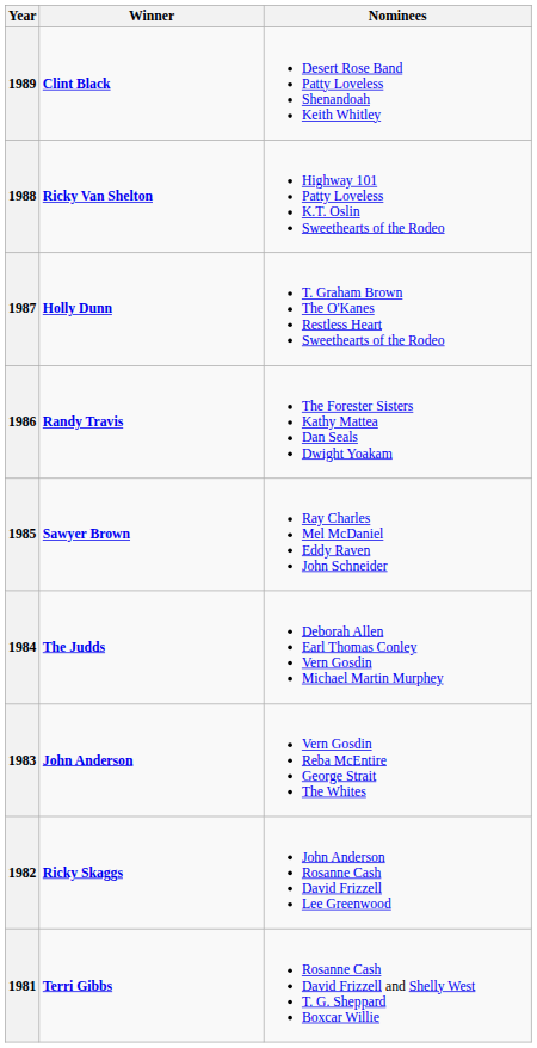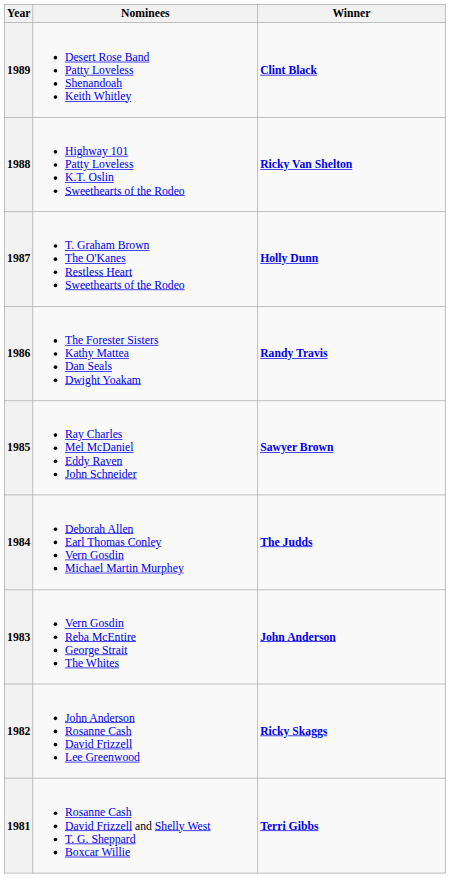 <table class="wikitable sortable">
 <tr>
 <th bgcolor="#efefef">Year</th>
+<th bgcolor="#efefef" width=300px class=unsortable>Nominees</th>
 <th bgcolor="#efefef" width=250px>Winner</th>
-<th bgcolor="#efefef" width=300px class=unsortable>Nominees</th>
 </tr>
 <tr>
 <th scope="row">1989</th>
+<td><br><ul><li><a href='#'>Desert Rose Band</a></li><li><a href='#'>Patty Loveless</a></li><li><a href='#'>Shenandoah</a></li><li><a href='#'>Keith Whitley</a></li></ul></td>
 <td> <strong><a href='#'>Clint Black</a></strong></td>
-<td><br><ul><li><a href='#'>Desert Rose Band</a></li><li><a href='#'>Patty Loveless</a></li><li><a href='#'>Shenandoah</a></li><li><a href='#'>Keith Whitley</a></li></ul></td>
 </tr>
 <tr>
 <th scope="row">1988</th>
+<td><br><ul><li><a href='#'>Highway 101</a></li><li><a href='#'>Patty Loveless</a></li><li><a href='#'>K.T. Oslin</a></li><li><a href='#'>Sweethearts of the Rodeo</a></li></ul></td>
 <td> <strong><a href='#'>Ricky Van Shelton</a></strong></td>
-<td><br><ul><li><a href='#'>Highway 101</a></li><li><a href='#'>Patty Loveless</a></li><li><a href='#'>K.T. Oslin</a></li><li><a href='#'>Sweethearts of the Rodeo</a></li></ul></td>
 </tr>
 <tr>
 <th scope="row">1987</th>
+<td><br><ul><li><a href='#'>T. Graham Brown</a></li><li><a href='#'>The O'Kanes</a></li><li><a href='#'>Restless Heart</a></li><li><a href='#'>Sweethearts of the Rodeo</a></li></ul></td>
 <td> <strong><a href='#'>Holly Dunn</a></strong></td>
-<td><br><ul><li><a href='#'>T. Graham Brown</a></li><li><a href='#'>The O'Kanes</a></li><li><a href='#'>Restless Heart</a></li><li><a href='#'>Sweethearts of the Rodeo</a></li></ul></td>
 </tr>
 <tr>
 <th scope="row">1986</th>
+<td><br><ul><li><a href='#'>The Forester Sisters</a></li><li><a href='#'>Kathy Mattea</a></li><li><a href='#'>Dan Seals</a></li><li><a href='#'>Dwight Yoakam</a></li></ul></td>
 <td> <strong><a href='#'>Randy Travis</a></strong></td>
-<td><br><ul><li><a href='#'>The Forester Sisters</a></li><li><a href='#'>Kathy Mattea</a></li><li><a href='#'>Dan Seals</a></li><li><a href='#'>Dwight Yoakam</a></li></ul></td>
 </tr>
 <tr>
 <th scope="row">1985</th>
+<td><br><ul><li><a href='#'>Ray Charles</a></li><li><a href='#'>Mel McDaniel</a></li><li><a href='#'>Eddy Raven</a></li><li><a href='#'>John Schneider</a></li></ul></td>
 <td> <strong><a href='#'>Sawyer Brown</a></strong></td>
-<td><br><ul><li><a href='#'>Ray Charles</a></li><li><a href='#'>Mel McDaniel</a></li><li><a href='#'>Eddy Raven</a></li><li><a href='#'>John Schneider</a></li></ul></td>
 </tr>
 <tr>
 <th scope="row">1984</th>
+<td><br><ul><li><a href='#'>Deborah Allen</a></li><li><a href='#'>Earl Thomas Conley</a></li><li><a href='#'>Vern Gosdin</a></li><li><a href='#'>Michael Martin Murphey</a></li></ul></td>
 <td> <strong><a href='#'>The Judds</a></strong></td>
-<td><br><ul><li><a href='#'>Deborah Allen</a></li><li><a href='#'>Earl Thomas Conley</a></li><li><a href='#'>Vern Gosdin</a></li><li><a href='#'>Michael Martin Murphey</a></li></ul></td>
 </tr>
 <tr>
 <th scope="row">1983</th>
+<td><br><ul><li><a href='#'>Vern Gosdin</a></li><li><a href='#'>Reba McEntire</a></li><li><a href='#'>George Strait</a></li><li><a href='#'>The Whites</a></li></ul></td>
 <td> <strong><a href='#'>John Anderson</a></strong></td>
-<td><br><ul><li><a href='#'>Vern Gosdin</a></li><li><a href='#'>Reba McEntire</a></li><li><a href='#'>George Strait</a></li><li><a href='#'>The Whites</a></li></ul></td>
 </tr>
 <tr>
 <th scope="row">1982</th>
+<td><br><ul><li><a href='#'>John Anderson</a></li><li><a href='#'>Rosanne Cash</a></li><li><a href='#'>David Frizzell</a></li><li><a href='#'>Lee Greenwood</a></li></ul></td>
 <td> <strong><a href='#'>Ricky Skaggs</a></strong></td>
-<td><br><ul><li><a href='#'>John Anderson</a></li><li><a href='#'>Rosanne Cash</a></li><li><a href='#'>David Frizzell</a></li><li><a href='#'>Lee Greenwood</a></li></ul></td>
 </tr>
 <tr>
 <th scope="row">1981</th>
+<td><br><ul><li><a href='#'>Rosanne Cash</a></li><li><a href='#'>David Frizzell</a> and <a href='#'>Shelly West</a></li><li><a href='#'>T. G. Sheppard</a></li><li><a href='#'>Boxcar Willie</a></li></ul></td>
 <td> <strong><a href='#'>Terri Gibbs</a></strong></td>
-<td><br><ul><li><a href='#'>Rosanne Cash</a></li><li><a href='#'>David Frizzell</a> and <a href='#'>Shelly West</a></li><li><a href='#'>T. G. Sheppard</a></li><li><a href='#'>Boxcar Willie</a></li></ul></td>
 </tr>
 </table>
